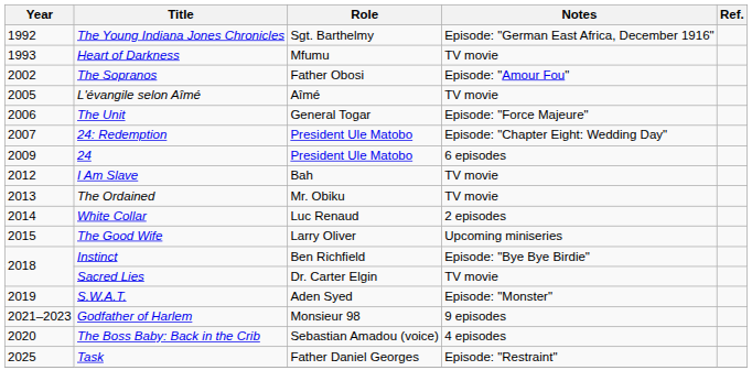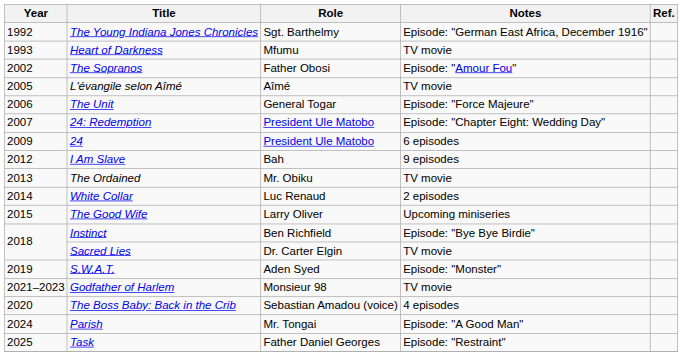 <table class="wikitable">
 <tr>
 <th>Year</th>
 <th>Title</th>
 <th>Role</th>
 <th>Notes</th>
 <th>Ref.</th>
 </tr>
 <tr>
 <td>1992</td>
 <td><em><a href='#'>The Young Indiana Jones Chronicles</a></em></td>
 <td>Sgt. Barthelmy</td>
 <td>Episode: "German East Africa, December 1916"</td>
 <td></td>
 </tr>
 <tr>
 <td>1993</td>
 <td><em><a href='#'>Heart of Darkness</a></em></td>
 <td>Mfumu</td>
 <td>TV movie</td>
 <td></td>
 </tr>
 <tr>
 <td>2002</td>
 <td><em><a href='#'>The Sopranos</a></em></td>
 <td>Father Obosi</td>
 <td>Episode: "<a href='#'>Amour Fou</a>"</td>
 <td></td>
 </tr>
 <tr>
 <td>2005</td>
 <td><em>L'évangile selon Aîmé</em></td>
 <td>Aîmé</td>
 <td>TV movie</td>
 <td></td>
 </tr>
 <tr>
 <td>2006</td>
 <td><em><a href='#'>The Unit</a></em></td>
 <td>General Togar</td>
 <td>Episode: "Force Majeure"</td>
 <td></td>
 </tr>
 <tr>
 <td>2007</td>
 <td><em><a href='#'>24: Redemption</a></em></td>
 <td><a href='#'>President Ule Matobo</a></td>
 <td>Episode: "Chapter Eight: Wedding Day"</td>
 <td></td>
 </tr>
 <tr>
 <td>2009</td>
 <td><em><a href='#'>24</a></em></td>
 <td><a href='#'>President Ule Matobo</a></td>
 <td>6 episodes</td>
 <td></td>
 </tr>
 <tr>
 <td>2012</td>
 <td><em><a href='#'>I Am Slave</a></em></td>
 <td>Bah</td>
-<td>TV movie</td>
+<td>9 episodes</td>
 <td></td>
 </tr>
 <tr>
 <td>2013</td>
 <td><em>The Ordained</em></td>
 <td>Mr. Obiku</td>
 <td>TV movie</td>
 <td></td>
 </tr>
 <tr>
 <td>2014</td>
 <td><em><a href='#'>White Collar</a></em></td>
 <td>Luc Renaud</td>
 <td>2 episodes</td>
 <td></td>
 </tr>
 <tr>
 <td>2015</td>
 <td><em><a href='#'>The Good Wife</a></em></td>
 <td>Larry Oliver</td>
 <td>Upcoming miniseries</td>
 <td></td>
 </tr>
 <tr>
 <td rowspan=2>2018</td>
 <td><em><a href='#'>Instinct</a></em></td>
 <td>Ben Richfield</td>
 <td>Episode: "Bye Bye Birdie"</td>
 <td></td>
 </tr>
 <tr>
 <td><em><a href='#'>Sacred Lies</a></em></td>
 <td>Dr. Carter Elgin</td>
 <td>TV movie</td>
 <td></td>
 </tr>
 <tr>
 <td>2019</td>
 <td><em><a href='#'>S.W.A.T.</a></em></td>
 <td>Aden Syed</td>
 <td>Episode: "Monster"</td>
 <td></td>
 </tr>
 <tr>
 <td>2021–2023</td>
 <td><em><a href='#'>Godfather of Harlem</a></em></td>
 <td>Monsieur 98</td>
-<td>9 episodes</td>
+<td>TV movie</td>
 <td></td>
 </tr>
 <tr>
 <td>2020</td>
 <td><em><a href='#'>The Boss Baby: Back in the Crib</a></em></td>
 <td>Sebastian Amadou (voice)</td>
 <td>4 episodes</td>
+<td></td>
+</tr>
+<tr>
+<td>2024</td>
+<td><em><a href='#'>Parish</a></em></td>
+<td>Mr. Tongai</td>
+<td>Episode: "A Good Man"</td>
 <td></td>
 </tr>
 <tr>
 <td>2025</td>
 <td><em><a href='#'>Task</a></em></td>
 <td>Father Daniel Georges</td>
 <td>Episode: "Restraint"</td>
 <td></td>
 </tr>
 <tr>
 </tr>
 </table>
